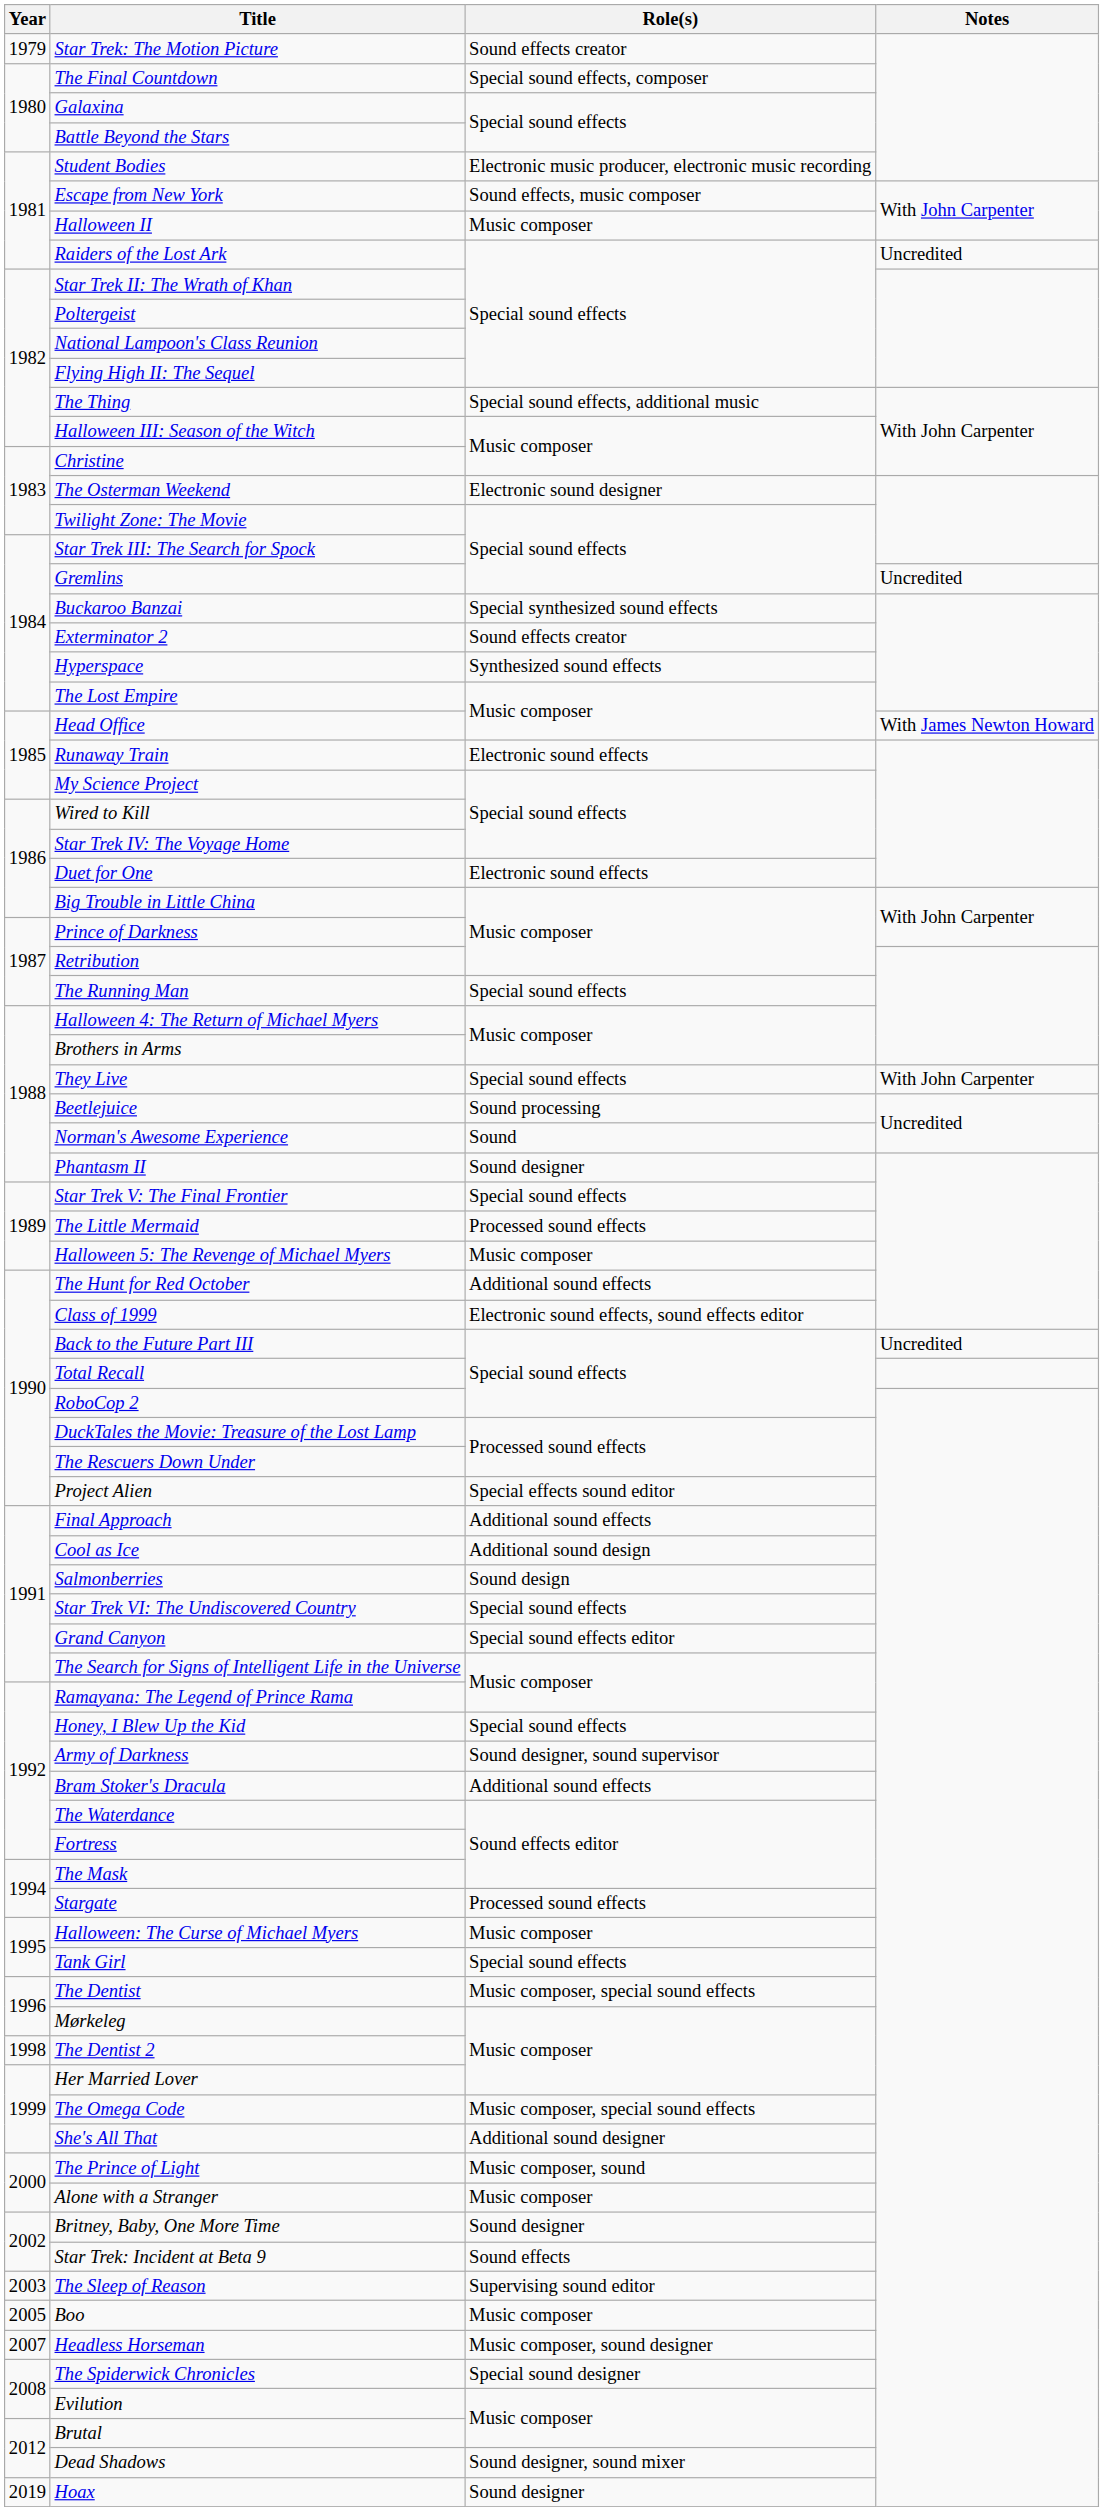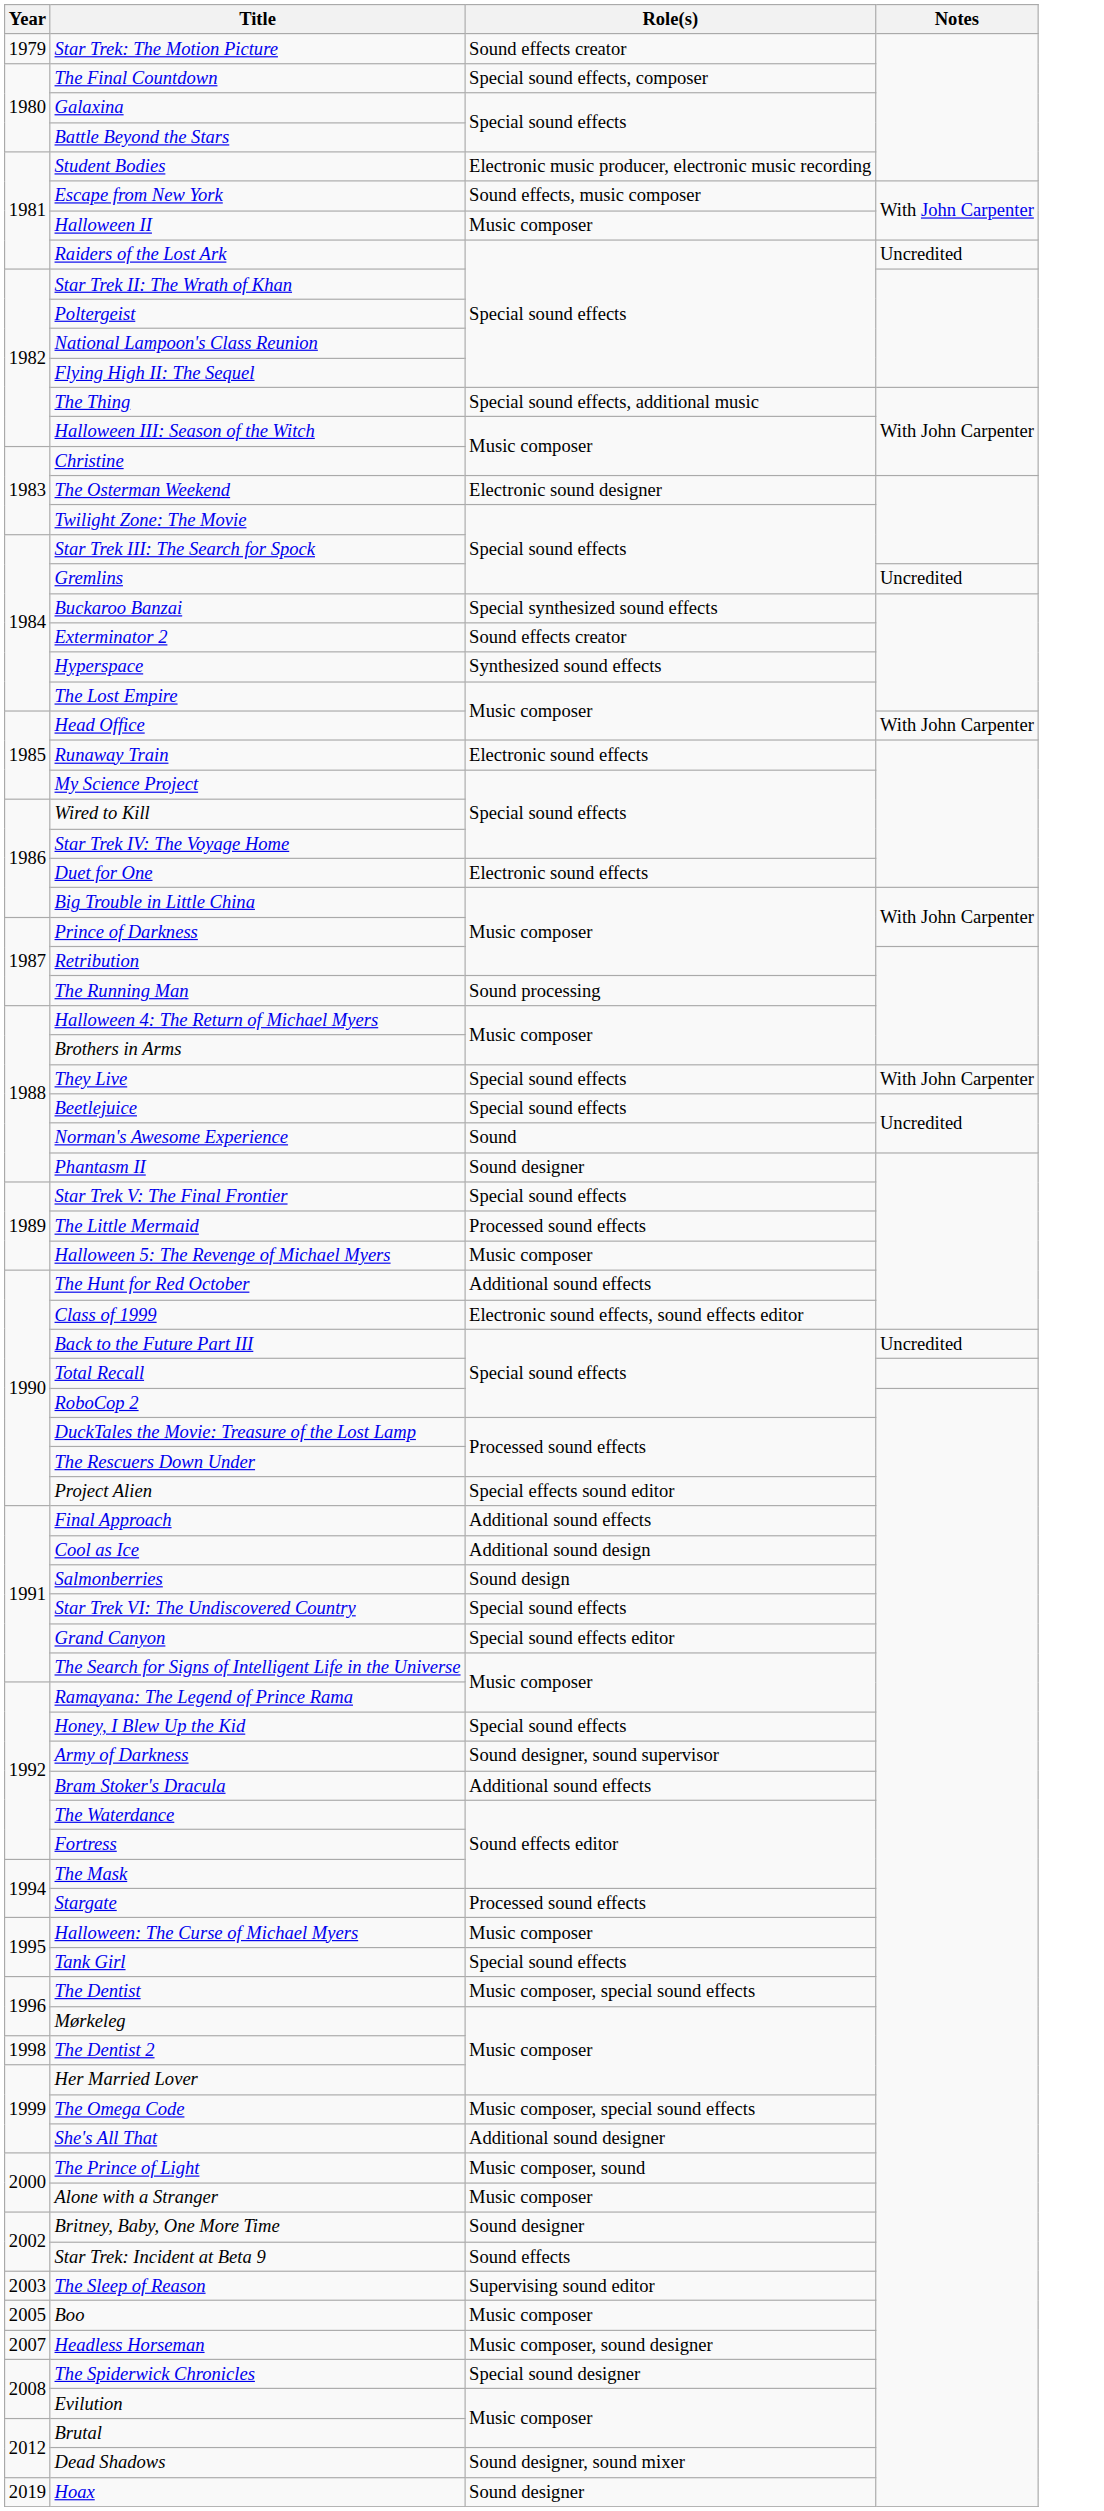 <table class="wikitable">
 <tr>
 <th>Year</th>
 <th>Title</th>
 <th>Role(s)</th>
 <th>Notes</th>
 </tr>
 <tr>
 <td>1979</td>
 <td><em><a href='#'>Star Trek: The Motion Picture</a></em></td>
 <td>Sound effects creator</td>
 <td rowspan="5"></td>
 </tr>
 <tr>
 <td rowspan="3">1980</td>
 <td><em><a href='#'>The Final Countdown</a></em></td>
 <td>Special sound effects, composer</td>
 </tr>
 <tr>
 <td><em><a href='#'>Galaxina</a></em></td>
 <td rowspan="2">Special sound effects</td>
 </tr>
 <tr>
 <td><em><a href='#'>Battle Beyond the Stars</a></em></td>
 </tr>
 <tr>
 <td rowspan="4">1981</td>
 <td><em><a href='#'>Student Bodies</a></em></td>
 <td>Electronic music producer, electronic music recording</td>
 </tr>
 <tr>
 <td><em><a href='#'>Escape from New York</a></em></td>
 <td>Sound effects, music composer</td>
 <td rowspan="2">With <a href='#'>John Carpenter</a></td>
 </tr>
 <tr>
 <td><em><a href='#'>Halloween II</a></em></td>
 <td>Music composer</td>
 </tr>
 <tr>
 <td><em><a href='#'>Raiders of the Lost Ark</a></em></td>
 <td rowspan="5">Special sound effects</td>
 <td>Uncredited</td>
 </tr>
 <tr>
 <td rowspan="6">1982</td>
 <td><em><a href='#'>Star Trek II: The Wrath of Khan</a></em></td>
 <td rowspan="4"></td>
 </tr>
 <tr>
 <td><em><a href='#'>Poltergeist</a></em></td>
 </tr>
 <tr>
 <td><em><a href='#'>National Lampoon's Class Reunion</a></em></td>
 </tr>
 <tr>
 <td><em><a href='#'>Flying High II: The Sequel</a></em></td>
 </tr>
 <tr>
 <td><em><a href='#'>The Thing</a></em></td>
 <td>Special sound effects, additional music</td>
 <td rowspan="3">With John Carpenter</td>
 </tr>
 <tr>
 <td><em><a href='#'>Halloween III: Season of the Witch</a></em></td>
 <td rowspan="2">Music composer</td>
 </tr>
 <tr>
 <td rowspan="3">1983</td>
 <td><em><a href='#'>Christine</a></em></td>
 </tr>
 <tr>
 <td><em><a href='#'>The Osterman Weekend</a></em></td>
 <td>Electronic sound designer</td>
 <td rowspan="3"></td>
 </tr>
 <tr>
 <td><em><a href='#'>Twilight Zone: The Movie</a></em></td>
 <td rowspan="3">Special sound effects</td>
 </tr>
 <tr>
 <td rowspan="6">1984</td>
 <td><em><a href='#'>Star Trek III: The Search for Spock</a></em></td>
 </tr>
 <tr>
 <td><em><a href='#'>Gremlins</a></em></td>
 <td>Uncredited</td>
 </tr>
 <tr>
 <td><em><a href='#'>Buckaroo Banzai</a></em></td>
 <td>Special synthesized sound effects</td>
 <td rowspan="4"></td>
 </tr>
 <tr>
 <td><em><a href='#'>Exterminator 2</a></em></td>
 <td>Sound effects creator</td>
 </tr>
 <tr>
 <td><em><a href='#'>Hyperspace</a></em></td>
 <td>Synthesized sound effects</td>
 </tr>
 <tr>
 <td><em><a href='#'>The Lost Empire</a></em></td>
 <td rowspan="2">Music composer</td>
 </tr>
 <tr>
 <td rowspan="3">1985</td>
 <td><em><a href='#'>Head Office</a></em></td>
-<td>With <a href='#'>James Newton Howard</a></td>
+<td>With John Carpenter</td>
 </tr>
 <tr>
 <td><em><a href='#'>Runaway Train</a></em></td>
 <td>Electronic sound effects</td>
 <td rowspan="5"></td>
 </tr>
 <tr>
 <td><em><a href='#'>My Science Project</a></em></td>
 <td rowspan="3">Special sound effects</td>
 </tr>
 <tr>
 <td rowspan="4">1986</td>
 <td><em>Wired to Kill</em></td>
 </tr>
 <tr>
 <td><em><a href='#'>Star Trek IV: The Voyage Home</a></em></td>
 </tr>
 <tr>
 <td><em><a href='#'>Duet for One</a></em></td>
 <td>Electronic sound effects</td>
 </tr>
 <tr>
 <td><em><a href='#'>Big Trouble in Little China</a></em></td>
 <td rowspan="3">Music composer</td>
 <td rowspan="2">With John Carpenter</td>
 </tr>
 <tr>
 <td rowspan="3">1987</td>
 <td><em><a href='#'>Prince of Darkness</a></em></td>
 </tr>
 <tr>
 <td><em><a href='#'>Retribution</a></em></td>
 <td rowspan="4"></td>
 </tr>
 <tr>
 <td><em><a href='#'>The Running Man</a></em></td>
-<td>Special sound effects</td>
+<td>Sound processing</td>
 </tr>
 <tr>
 <td rowspan="6">1988</td>
 <td><em><a href='#'>Halloween 4: The Return of Michael Myers</a></em></td>
 <td rowspan="2">Music composer</td>
 </tr>
 <tr>
 <td><em>Brothers in Arms</em></td>
 </tr>
 <tr>
 <td><em><a href='#'>They Live</a></em></td>
 <td>Special sound effects</td>
 <td>With John Carpenter</td>
 </tr>
 <tr>
 <td><em><a href='#'>Beetlejuice</a></em></td>
-<td>Sound processing</td>
+<td>Special sound effects</td>
 <td rowspan="2">Uncredited</td>
 </tr>
 <tr>
 <td><em><a href='#'>Norman's Awesome Experience</a></em></td>
 <td>Sound</td>
 </tr>
 <tr>
 <td><em><a href='#'>Phantasm II</a></em></td>
 <td>Sound designer</td>
 <td rowspan="6"></td>
 </tr>
 <tr>
 <td rowspan="3">1989</td>
 <td><em><a href='#'>Star Trek V: The Final Frontier</a></em></td>
 <td>Special sound effects</td>
 </tr>
 <tr>
 <td><em><a href='#'>The Little Mermaid</a></em></td>
 <td>Processed sound effects</td>
 </tr>
 <tr>
 <td><em><a href='#'>Halloween 5: The Revenge of Michael Myers</a></em></td>
 <td>Music composer</td>
 </tr>
 <tr>
 <td rowspan="8">1990</td>
 <td><em><a href='#'>The Hunt for Red October</a></em></td>
 <td>Additional sound effects</td>
 </tr>
 <tr>
 <td><em><a href='#'>Class of 1999</a></em></td>
 <td>Electronic sound effects, sound effects editor</td>
 </tr>
 <tr>
 <td><em><a href='#'>Back to the Future Part III</a></em></td>
 <td rowspan="3">Special sound effects</td>
 <td>Uncredited</td>
 </tr>
 <tr>
 <td><em><a href='#'>Total Recall</a></em></td>
 <td rowspan"39"></td>
 </tr>
 <tr>
 <td><em><a href='#'>RoboCop 2</a></em></td>
 </tr>
 <tr>
 <td><em><a href='#'>DuckTales the Movie: Treasure of the Lost Lamp</a></em></td>
 <td rowspan="2">Processed sound effects</td>
 </tr>
 <tr>
 <td><em><a href='#'>The Rescuers Down Under</a></em></td>
 </tr>
 <tr>
 <td><em>Project Alien</em></td>
 <td>Special effects sound editor</td>
 </tr>
 <tr>
 <td rowspan="6">1991</td>
 <td><em><a href='#'>Final Approach</a></em></td>
 <td>Additional sound effects</td>
 </tr>
 <tr>
 <td><em><a href='#'>Cool as Ice</a></em></td>
 <td>Additional sound design</td>
 </tr>
 <tr>
 <td><em><a href='#'>Salmonberries</a></em></td>
 <td>Sound design</td>
 </tr>
 <tr>
 <td><em><a href='#'>Star Trek VI: The Undiscovered Country</a></em></td>
 <td>Special sound effects</td>
 </tr>
 <tr>
 <td><em><a href='#'>Grand Canyon</a></em></td>
 <td>Special sound effects editor</td>
 </tr>
 <tr>
 <td><em><a href='#'>The Search for Signs of Intelligent Life in the Universe</a></em></td>
 <td rowspan="2">Music composer</td>
 </tr>
 <tr>
 <td rowspan="6">1992</td>
 <td><em><a href='#'>Ramayana: The Legend of Prince Rama</a></em></td>
 </tr>
 <tr>
 <td><em><a href='#'>Honey, I Blew Up the Kid</a></em></td>
 <td>Special sound effects</td>
 </tr>
 <tr>
 <td><em><a href='#'>Army of Darkness</a></em></td>
 <td>Sound designer, sound supervisor</td>
 </tr>
 <tr>
 <td><em><a href='#'>Bram Stoker's Dracula</a></em></td>
 <td>Additional sound effects</td>
 </tr>
 <tr>
 <td><em><a href='#'>The Waterdance</a></em></td>
 <td rowspan="3">Sound effects editor</td>
 </tr>
 <tr>
 <td><em><a href='#'>Fortress</a></em></td>
 </tr>
 <tr>
 <td rowspan="2">1994</td>
 <td><em><a href='#'>The Mask</a></em></td>
 </tr>
 <tr>
 <td><em><a href='#'>Stargate</a></em></td>
 <td>Processed sound effects</td>
 </tr>
 <tr>
 <td rowspan="2">1995</td>
 <td><em><a href='#'>Halloween: The Curse of Michael Myers</a></em></td>
 <td>Music composer</td>
 </tr>
 <tr>
 <td><em><a href='#'>Tank Girl</a></em></td>
 <td>Special sound effects</td>
 </tr>
 <tr>
 <td rowspan="2">1996</td>
 <td><em><a href='#'>The Dentist</a></em></td>
 <td>Music composer, special sound effects</td>
 </tr>
 <tr>
 <td><em>Mørkeleg</em></td>
 <td rowspan="3">Music composer</td>
 </tr>
 <tr>
 <td>1998</td>
 <td><em><a href='#'>The Dentist 2</a></em></td>
 </tr>
 <tr>
 <td rowspan="3">1999</td>
 <td><em>Her Married Lover</em></td>
 </tr>
 <tr>
 <td><em><a href='#'>The Omega Code</a></em></td>
 <td>Music composer, special sound effects</td>
 </tr>
 <tr>
 <td><em><a href='#'>She's All That</a></em></td>
 <td>Additional sound designer</td>
 </tr>
 <tr>
 <td rowspan="2">2000</td>
 <td><em><a href='#'>The Prince of Light</a></em></td>
 <td>Music composer, sound</td>
 </tr>
 <tr>
 <td><em>Alone with a Stranger</em></td>
 <td>Music composer</td>
 </tr>
 <tr>
 <td rowspan="2">2002</td>
 <td><em>Britney, Baby, One More Time</em></td>
 <td>Sound designer</td>
 </tr>
 <tr>
 <td><em>Star Trek: Incident at Beta 9</em></td>
 <td>Sound effects</td>
 </tr>
 <tr>
 <td>2003</td>
 <td><em><a href='#'>The Sleep of Reason</a></em></td>
 <td>Supervising sound editor</td>
 </tr>
 <tr>
 <td>2005</td>
 <td><em>Boo</em></td>
 <td>Music composer</td>
 </tr>
 <tr>
 <td>2007</td>
 <td><em><a href='#'>Headless Horseman</a></em></td>
 <td>Music composer, sound designer</td>
 </tr>
 <tr>
 <td rowspan="2">2008</td>
 <td><em><a href='#'>The Spiderwick Chronicles</a></em></td>
 <td>Special sound designer</td>
 </tr>
 <tr>
 <td><em>Evilution</em></td>
 <td rowspan="2">Music composer</td>
 </tr>
 <tr>
 <td rowspan="2">2012</td>
 <td><em>Brutal</em></td>
 </tr>
 <tr>
 <td><em>Dead Shadows</em></td>
 <td>Sound designer, sound mixer</td>
 </tr>
 <tr>
 <td>2019</td>
 <td><em><a href='#'>Hoax</a></em></td>
 <td>Sound designer</td>
 </tr>
 </table>
